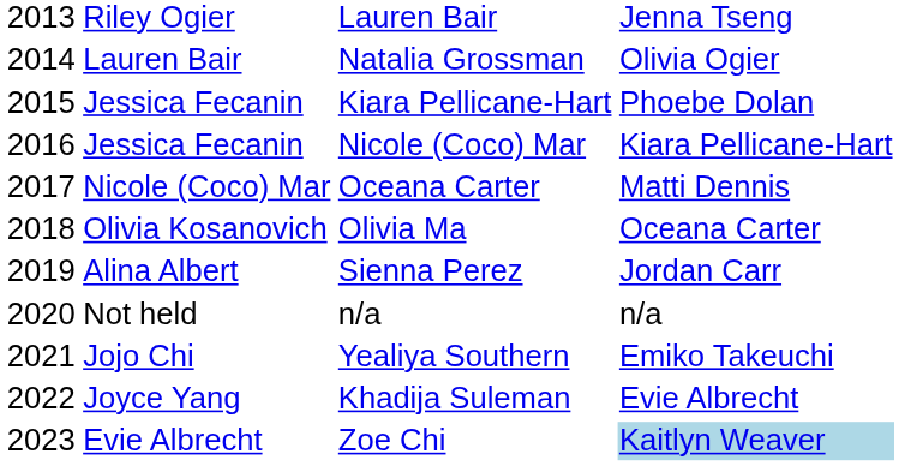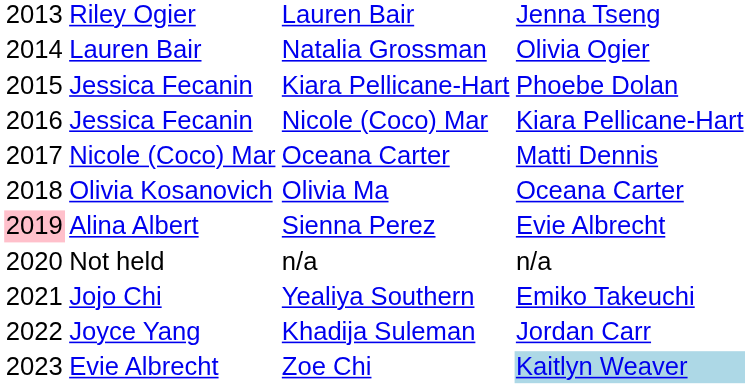 <table>
 <tr>
 <td style="text-align:center;">2013</td>
 <td><a href='#'>Riley Ogier</a></td>
 <td><a href='#'>Lauren Bair</a></td>
 <td><a href='#'>Jenna Tseng</a></td>
 </tr>
 <tr>
 <td style="text-align:center;">2014</td>
 <td><a href='#'>Lauren Bair</a></td>
 <td><a href='#'>Natalia Grossman</a></td>
 <td><a href='#'>Olivia Ogier</a></td>
 </tr>
 <tr>
 <td style="text-align:center;">2015</td>
 <td><a href='#'>Jessica Fecanin</a></td>
 <td><a href='#'>Kiara Pellicane-Hart</a></td>
 <td><a href='#'>Phoebe Dolan</a></td>
 </tr>
 <tr>
 <td style="text-align:center;">2016</td>
 <td><a href='#'>Jessica Fecanin</a></td>
 <td><a href='#'>Nicole (Coco) Mar</a></td>
 <td><a href='#'>Kiara Pellicane-Hart</a></td>
 </tr>
 <tr>
 <td style="text-align:center;">2017</td>
 <td><a href='#'>Nicole (Coco) Mar</a></td>
 <td><a href='#'>Oceana Carter</a></td>
 <td><a href='#'>Matti Dennis</a></td>
 </tr>
 <tr>
 <td style="text-align:center;">2018</td>
 <td><a href='#'>Olivia Kosanovich</a></td>
 <td><a href='#'>Olivia Ma</a></td>
 <td><a href='#'>Oceana Carter</a></td>
 </tr>
 <tr>
-<td style="text-align:center;">2019</td>
+<td style="background: pink; text-align:center;">2019</td>
 <td><a href='#'>Alina Albert</a></td>
 <td><a href='#'>Sienna Perez</a></td>
-<td><a href='#'>Jordan Carr</a></td>
+<td><a href='#'>Evie Albrecht</a></td>
 </tr>
 <tr>
 <td style="text-align:center;">2020</td>
 <td>Not held</td>
 <td>n/a</td>
 <td>n/a</td>
 </tr>
 <tr>
 <td style="text-align:center;">2021</td>
 <td><a href='#'>Jojo Chi</a></td>
 <td><a href='#'>Yealiya Southern</a></td>
 <td><a href='#'>Emiko Takeuchi</a></td>
 </tr>
 <tr>
 <td style="text-align:center;">2022</td>
 <td><a href='#'>Joyce Yang</a></td>
 <td><a href='#'>Khadija Suleman</a></td>
-<td><a href='#'>Evie Albrecht</a></td>
+<td><a href='#'>Jordan Carr</a></td>
 </tr>
 <tr>
 <td style="text-align:center;">2023</td>
 <td><a href='#'>Evie Albrecht</a></td>
 <td><a href='#'>Zoe Chi</a></td>
 <td style="background: lightblue;"><a href='#'>Kaitlyn Weaver</a></td>
 </tr>
 </table>
